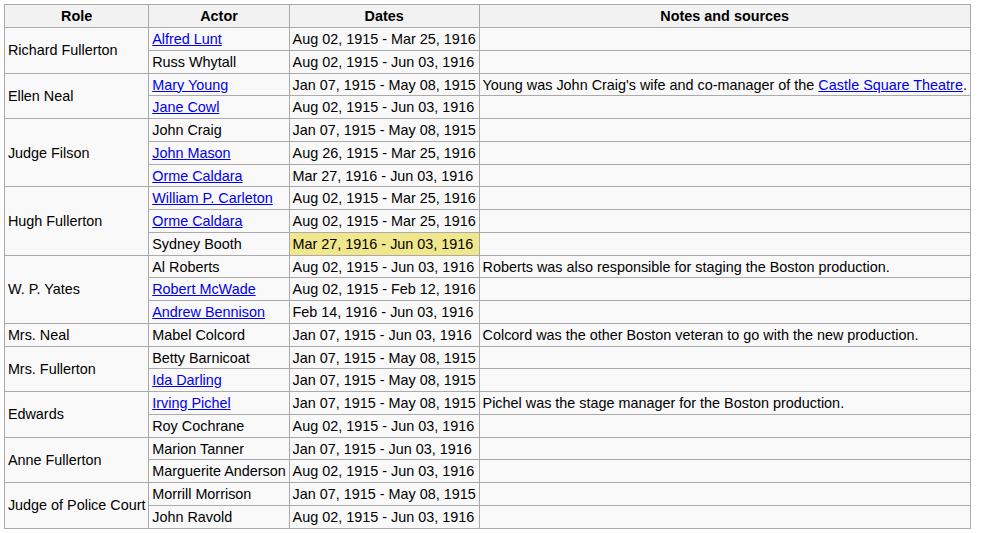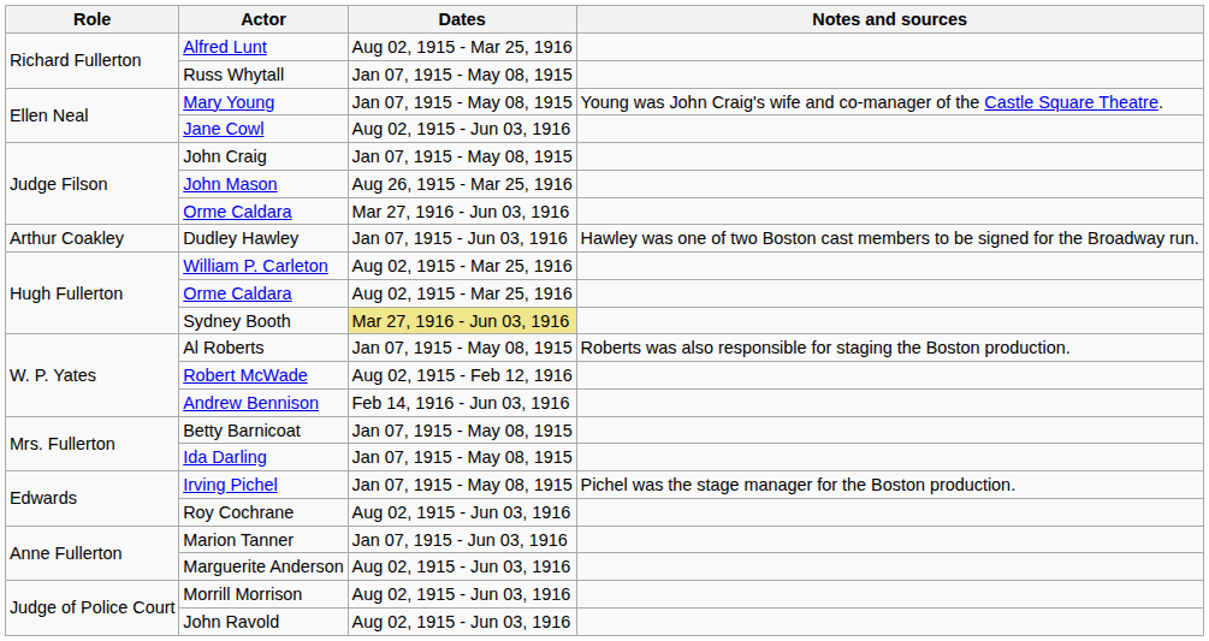 <table class="wikitable sortable plainrowheaders" style="font-size: 90%">
 <tr>
 <th scope="col">Role</th>
 <th scope="col">Actor</th>
 <th scope="col">Dates</th>
 <th scope="col">Notes and sources</th>
 </tr>
 <tr>
 <td rowspan=2>Richard Fullerton</td>
 <td><a href='#'>Alfred Lunt</a></td>
 <td>Aug 02, 1915 - Mar 25, 1916</td>
 <td></td>
 </tr>
 <tr>
 <td>Russ Whytall</td>
-<td>Aug 02, 1915 - Jun 03, 1916</td>
+<td>Jan 07, 1915 - May 08, 1915</td>
 <td></td>
 </tr>
 <tr>
 <td rowspan=2>Ellen Neal</td>
 <td><a href='#'>Mary Young</a></td>
 <td>Jan 07, 1915 - May 08, 1915</td>
 <td>Young was John Craig's wife and co-manager of the <a href='#'>Castle Square Theatre</a>.</td>
 </tr>
 <tr>
 <td><a href='#'>Jane Cowl</a></td>
 <td>Aug 02, 1915 - Jun 03, 1916</td>
 <td></td>
 </tr>
 <tr>
 <td rowspan=3>Judge Filson</td>
 <td>John Craig</td>
 <td>Jan 07, 1915 - May 08, 1915</td>
 <td></td>
 </tr>
 <tr>
 <td><a href='#'>John Mason</a></td>
 <td>Aug 26, 1915 - Mar 25, 1916</td>
 <td></td>
 </tr>
 <tr>
 <td><a href='#'>Orme Caldara</a></td>
 <td>Mar 27, 1916 - Jun 03, 1916</td>
 <td></td>
 </tr>
 <tr>
+<td>Arthur Coakley</td>
+<td>Dudley Hawley</td>
+<td>Jan 07, 1915 - Jun 03, 1916</td>
+<td>Hawley was one of two Boston cast members to be signed for the Broadway run.</td>
+</tr>
+<tr>
 <td rowspan=3>Hugh Fullerton</td>
 <td><a href='#'>William P. Carleton</a></td>
 <td>Aug 02, 1915 - Mar 25, 1916</td>
 <td></td>
 </tr>
 <tr>
 <td><a href='#'>Orme Caldara</a></td>
 <td>Aug 02, 1915 - Mar 25, 1916</td>
 <td></td>
 </tr>
 <tr>
 <td>Sydney Booth</td>
 <td style="background: khaki;">Mar 27, 1916 - Jun 03, 1916</td>
 <td></td>
 </tr>
 <tr>
 <td rowspan=3>W. P. Yates</td>
 <td>Al Roberts</td>
-<td>Aug 02, 1915 - Jun 03, 1916</td>
+<td>Jan 07, 1915 - May 08, 1915</td>
 <td>Roberts was also responsible for staging the Boston production.</td>
 </tr>
 <tr>
 <td><a href='#'>Robert McWade</a></td>
 <td>Aug 02, 1915 - Feb 12, 1916</td>
 <td></td>
 </tr>
 <tr>
 <td><a href='#'>Andrew Bennison</a></td>
 <td>Feb 14, 1916 - Jun 03, 1916</td>
 <td></td>
-</tr>
-<tr>
-<td>Mrs. Neal</td>
-<td>Mabel Colcord</td>
-<td>Jan 07, 1915 - Jun 03, 1916</td>
-<td>Colcord was the other Boston veteran to go with the new production.</td>
 </tr>
 <tr>
 <td rowspan=2>Mrs. Fullerton</td>
 <td>Betty Barnicoat</td>
 <td>Jan 07, 1915 - May 08, 1915</td>
 <td></td>
 </tr>
 <tr>
 <td><a href='#'>Ida Darling</a></td>
 <td>Jan 07, 1915 - May 08, 1915</td>
 <td></td>
 </tr>
 <tr>
 <td rowspan=2>Edwards</td>
 <td><a href='#'>Irving Pichel</a></td>
 <td>Jan 07, 1915 - May 08, 1915</td>
 <td>Pichel was the stage manager for the Boston production.</td>
 </tr>
 <tr>
 <td>Roy Cochrane</td>
 <td>Aug 02, 1915 - Jun 03, 1916</td>
 <td></td>
 </tr>
 <tr>
 <td rowspan=2>Anne Fullerton</td>
 <td>Marion Tanner</td>
 <td>Jan 07, 1915 - Jun 03, 1916</td>
 <td></td>
 </tr>
 <tr>
 <td>Marguerite Anderson</td>
 <td>Aug 02, 1915 - Jun 03, 1916</td>
 <td></td>
 </tr>
 <tr>
 <td rowspan=2>Judge of Police Court</td>
 <td>Morrill Morrison</td>
-<td>Jan 07, 1915 - May 08, 1915</td>
+<td>Aug 02, 1915 - Jun 03, 1916</td>
 <td></td>
 </tr>
 <tr>
 <td>John Ravold</td>
 <td>Aug 02, 1915 - Jun 03, 1916</td>
 <td></td>
 </tr>
 <tr>
 </tr>
 </table>
